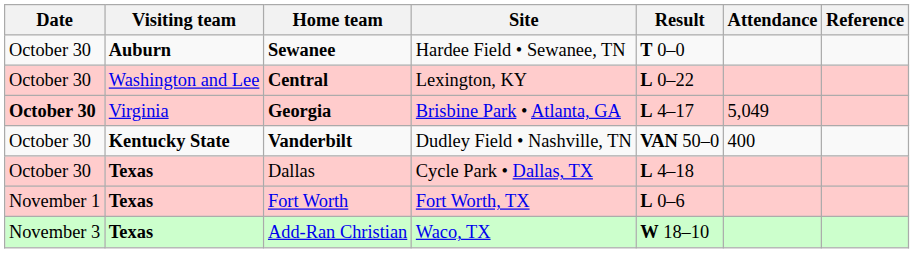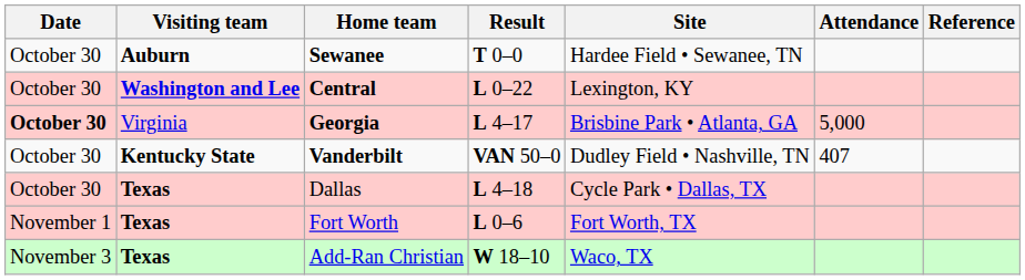 <table class="wikitable" style="font-size:95%;">
 <tr>
 <th>Date</th>
 <th>Visiting team</th>
 <th>Home team</th>
+<th>Result</th>
 <th>Site</th>
-<th>Result</th>
 <th>Attendance</th>
 <th class="unsortable">Reference</th>
 </tr>
 <tr bgcolor=>
 <td>October 30</td>
 <td><strong>Auburn</strong></td>
 <td><strong>Sewanee</strong></td>
+<td><strong>T</strong> 0–0</td>
 <td>Hardee Field  • Sewanee, TN</td>
-<td><strong>T</strong> 0–0</td>
 <td></td>
 <td></td>
 </tr>
 <tr bgcolor=ffcccc>
 <td>October 30</td>
-<td><a href='#'>Washington and Lee</a></td>
+<td><strong><a href='#'>Washington and Lee</a></strong></td>
 <td><strong>Central</strong></td>
+<td><strong>L</strong> 0–22</td>
 <td>Lexington, KY</td>
-<td><strong>L</strong> 0–22</td>
 <td></td>
 <td></td>
 </tr>
 <tr bgcolor=ffcccc>
 <td><strong>October 30</strong></td>
 <td><a href='#'>Virginia</a></td>
 <td><strong>Georgia</strong></td>
+<td><strong>L</strong> 4–17</td>
 <td><a href='#'>Brisbine Park</a> • <a href='#'>Atlanta, GA</a></td>
-<td><strong>L</strong> 4–17</td>
-<td>5,049</td>
+<td>5,000</td>
 <td></td>
 </tr>
 <tr bgcolor=>
 <td>October 30</td>
 <td><strong>Kentucky State</strong></td>
 <td><strong>Vanderbilt</strong></td>
+<td><strong>VAN</strong> 50–0</td>
 <td>Dudley Field • Nashville, TN</td>
-<td><strong>VAN</strong> 50–0</td>
-<td>400</td>
+<td>407</td>
 <td></td>
 </tr>
 <tr bgcolor=ffcccc>
 <td>October 30</td>
 <td><strong>Texas</strong></td>
 <td>Dallas</td>
+<td><strong>L</strong> 4–18</td>
 <td>Cycle Park • <a href='#'>Dallas, TX</a></td>
-<td><strong>L</strong> 4–18</td>
 <td></td>
 <td></td>
 </tr>
 <tr bgcolor=ffcccc>
 <td>November 1</td>
 <td><strong>Texas</strong></td>
 <td><a href='#'>Fort Worth</a></td>
+<td><strong>L</strong> 0–6</td>
 <td><a href='#'>Fort Worth, TX</a></td>
-<td><strong>L</strong> 0–6</td>
 <td></td>
 <td></td>
 </tr>
 <tr bgcolor=ccffcc>
 <td>November 3</td>
 <td><strong>Texas</strong></td>
 <td><a href='#'>Add-Ran Christian</a></td>
+<td><strong>W</strong> 18–10</td>
 <td><a href='#'>Waco, TX</a></td>
-<td><strong>W</strong> 18–10</td>
 <td></td>
 <td></td>
 </tr>
 </table>
